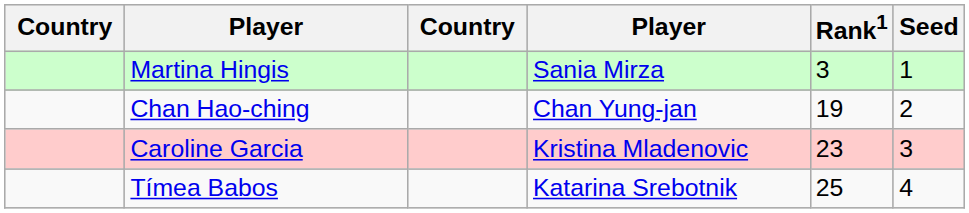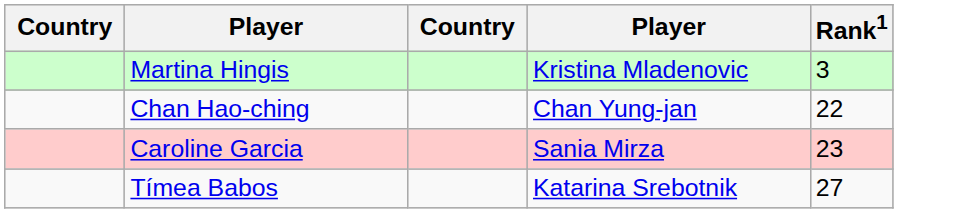 <table class="sortable wikitable">
 <tr>
 <th width="70">Country</th>
 <th width="175">Player</th>
 <th width="70">Country</th>
 <th width="175">Player</th>
 <th>Rank<sup>1</sup></th>
-<th>Seed</th>
 </tr>
 <tr style="background:#cfc;">
 <td></td>
 <td><a href='#'>Martina Hingis</a></td>
 <td></td>
-<td><a href='#'>Sania Mirza</a></td>
+<td><a href='#'>Kristina Mladenovic</a></td>
 <td>3</td>
-<td>1</td>
 </tr>
 <tr>
 <td></td>
 <td><a href='#'>Chan Hao-ching</a></td>
 <td></td>
 <td><a href='#'>Chan Yung-jan</a></td>
-<td>19</td>
-<td>2</td>
+<td>22</td>
 </tr>
 <tr style="background:#fcc;">
 <td></td>
 <td><a href='#'>Caroline Garcia</a></td>
 <td></td>
-<td><a href='#'>Kristina Mladenovic</a></td>
+<td><a href='#'>Sania Mirza</a></td>
 <td>23</td>
-<td>3</td>
 </tr>
 <tr>
 <td></td>
 <td><a href='#'>Tímea Babos</a></td>
 <td></td>
 <td><a href='#'>Katarina Srebotnik</a></td>
-<td>25</td>
-<td>4</td>
+<td>27</td>
 </tr>
 </table>
